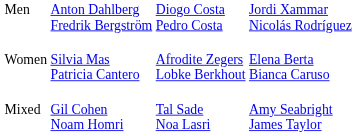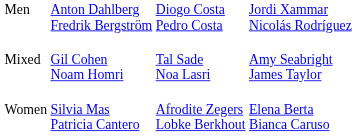 <table>
 <tr>
 <td>Men<br></td>
 <td><br><a href='#'>Anton Dahlberg</a><br><a href='#'>Fredrik Bergström</a></td>
 <td><br><a href='#'>Diogo Costa</a><br><a href='#'>Pedro Costa</a></td>
 <td><br><a href='#'>Jordi Xammar</a><br><a href='#'>Nicolás Rodríguez</a></td>
 </tr>
 <tr>
+<td>Mixed<br></td>
+<td><br><a href='#'>Gil Cohen</a><br><a href='#'>Noam Homri</a></td>
+<td><br><a href='#'>Tal Sade</a><br><a href='#'>Noa Lasri</a></td>
+<td><br><a href='#'>Amy Seabright</a><br><a href='#'>James Taylor</a></td>
+</tr>
+<tr>
 <td>Women<br></td>
 <td><br><a href='#'>Silvia Mas</a><br><a href='#'>Patricia Cantero</a></td>
 <td><br><a href='#'>Afrodite Zegers</a><br><a href='#'>Lobke Berkhout</a></td>
 <td><br><a href='#'>Elena Berta</a><br><a href='#'>Bianca Caruso</a></td>
 </tr>
-<tr>
-<td>Mixed<br></td>
-<td><br><a href='#'>Gil Cohen</a><br><a href='#'>Noam Homri</a></td>
-<td><br><a href='#'>Tal Sade</a><br><a href='#'>Noa Lasri</a></td>
-<td><br><a href='#'>Amy Seabright</a><br><a href='#'>James Taylor</a></td>
-</tr>
 </table>
